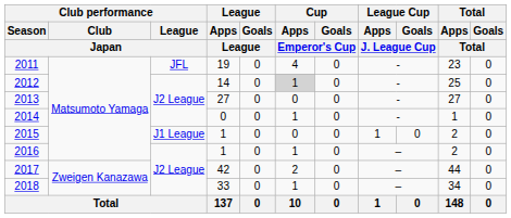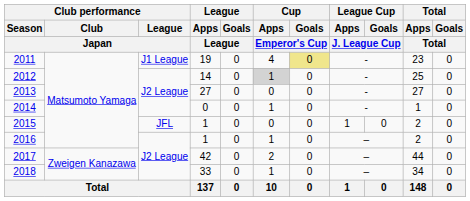 <table class="wikitable" style="text-align:center;">
 <tr>
 <th colspan=3>Club performance</th>
 <th colspan=2>League</th>
 <th colspan=2>Cup</th>
 <th colspan=2>League Cup</th>
 <th colspan=2>Total</th>
 </tr>
 <tr>
 <th>Season</th>
 <th>Club</th>
 <th>League</th>
 <th>Apps</th>
 <th>Goals</th>
 <th>Apps</th>
 <th>Goals</th>
 <th>Apps</th>
 <th>Goals</th>
 <th>Apps</th>
 <th>Goals</th>
 </tr>
 <tr>
 <th colspan=3>Japan</th>
 <th colspan=2>League</th>
 <th colspan=2><a href='#'>Emperor's Cup</a></th>
 <th colspan=2><a href='#'>J. League Cup</a></th>
 <th colspan=2>Total</th>
 </tr>
 <tr>
 <td><a href='#'>2011</a></td>
 <td rowspan="6"><a href='#'>Matsumoto Yamaga</a></td>
-<td><a href='#'>JFL</a></td>
+<td><a href='#'>J1 League</a></td>
 <td>19</td>
 <td>0</td>
 <td>4</td>
-<td>0</td>
+<td style="background: khaki;">0</td>
 <td colspan="2">-</td>
 <td>23</td>
 <td>0</td>
 </tr>
 <tr>
 <td><a href='#'>2012</a></td>
 <td rowspan="3"><a href='#'>J2 League</a></td>
 <td>14</td>
 <td>0</td>
 <td style="background: lightgrey;">1</td>
 <td>0</td>
 <td colspan="2">-</td>
 <td>25</td>
 <td>0</td>
 </tr>
 <tr>
 <td><a href='#'>2013</a></td>
 <td>27</td>
 <td>0</td>
 <td>0</td>
 <td>0</td>
 <td colspan="2">-</td>
 <td>27</td>
 <td>0</td>
 </tr>
 <tr>
 <td><a href='#'>2014</a></td>
 <td>0</td>
 <td>0</td>
 <td>1</td>
 <td>0</td>
 <td colspan="2">-</td>
 <td>1</td>
 <td>0</td>
 </tr>
 <tr>
 <td><a href='#'>2015</a></td>
-<td><a href='#'>J1 League</a></td>
+<td><a href='#'>JFL</a></td>
 <td>1</td>
 <td>0</td>
 <td>0</td>
 <td>0</td>
 <td>1</td>
 <td>0</td>
 <td>2</td>
 <td>0</td>
 </tr>
 <tr>
 <td><a href='#'>2016</a></td>
 <td rowspan="3"><a href='#'>J2 League</a></td>
 <td>1</td>
 <td>0</td>
 <td>1</td>
 <td>0</td>
 <td colspan="2">–</td>
 <td>2</td>
 <td>0</td>
 </tr>
 <tr>
 <td><a href='#'>2017</a></td>
 <td rowspan="2"><a href='#'>Zweigen Kanazawa</a></td>
 <td>42</td>
 <td>0</td>
 <td>2</td>
 <td>0</td>
 <td colspan="2">–</td>
 <td>44</td>
 <td>0</td>
 </tr>
 <tr>
 <td><a href='#'>2018</a></td>
 <td>33</td>
 <td>0</td>
 <td>1</td>
 <td>0</td>
 <td colspan="2">–</td>
 <td>34</td>
 <td>0</td>
 </tr>
 <tr>
 <th colspan=3>Total</th>
 <th>137</th>
 <th>0</th>
 <th>10</th>
 <th>0</th>
 <th>1</th>
 <th>0</th>
 <th>148</th>
 <th>0</th>
 </tr>
 </table>
